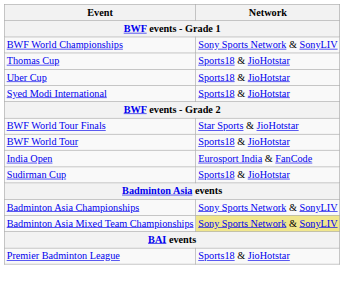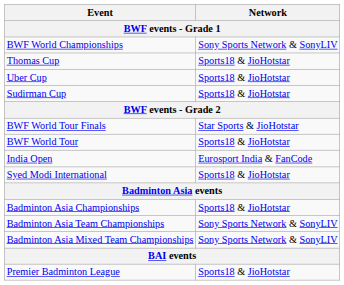 <table class="wikitable">
 <tr>
 <th>Event</th>
 <th>Network</th>
 </tr>
 <tr>
 <th colspan="2"><a href='#'>BWF</a> events - Grade 1</th>
 </tr>
 <tr>
 <td><a href='#'>BWF World Championships</a></td>
 <td><a href='#'>Sony Sports Network</a> & <a href='#'>SonyLIV</a></td>
 </tr>
 <tr>
 <td><a href='#'>Thomas Cup</a></td>
 <td><a href='#'>Sports18</a> & <a href='#'>JioHotstar</a></td>
 </tr>
 <tr>
 <td><a href='#'>Uber Cup</a></td>
 <td><a href='#'>Sports18</a> & <a href='#'>JioHotstar</a></td>
 </tr>
 <tr>
-<td><a href='#'>Syed Modi International</a></td>
+<td><a href='#'>Sudirman Cup</a></td>
 <td><a href='#'>Sports18</a> & <a href='#'>JioHotstar</a></td>
 </tr>
 <tr>
 <th colspan="2"><a href='#'>BWF</a> events - Grade 2</th>
 </tr>
 <tr>
 <td><a href='#'>BWF World Tour Finals</a></td>
 <td><a href='#'>Star Sports</a> & <a href='#'>JioHotstar</a></td>
 </tr>
 <tr>
 <td><a href='#'>BWF World Tour</a></td>
 <td><a href='#'>Sports18</a> & <a href='#'>JioHotstar</a></td>
 </tr>
 <tr>
 <td><a href='#'>India Open</a></td>
 <td><a href='#'>Eurosport India</a> & <a href='#'>FanCode</a></td>
 </tr>
 <tr>
-<td><a href='#'>Sudirman Cup</a></td>
+<td><a href='#'>Syed Modi International</a></td>
 <td><a href='#'>Sports18</a> & <a href='#'>JioHotstar</a></td>
 </tr>
 <tr>
 <th colspan="2"><a href='#'>Badminton Asia</a> events</th>
 </tr>
 <tr>
 <td><a href='#'>Badminton Asia Championships</a></td>
+<td><a href='#'>Sports18</a> & <a href='#'>JioHotstar</a></td>
+</tr>
+<tr>
+<td><a href='#'>Badminton Asia Team Championships</a></td>
 <td><a href='#'>Sony Sports Network</a> & <a href='#'>SonyLIV</a></td>
 </tr>
 <tr>
 <td><a href='#'>Badminton Asia Mixed Team Championships</a></td>
-<td style="background: khaki;"><a href='#'>Sony Sports Network</a> & <a href='#'>SonyLIV</a></td>
+<td><a href='#'>Sony Sports Network</a> & <a href='#'>SonyLIV</a></td>
 </tr>
 <tr>
 <th colspan="2"><a href='#'>BAI</a> events</th>
 </tr>
 <tr>
 <td><a href='#'>Premier Badminton League</a></td>
 <td><a href='#'>Sports18</a> & <a href='#'>JioHotstar</a></td>
 </tr>
 </table>
